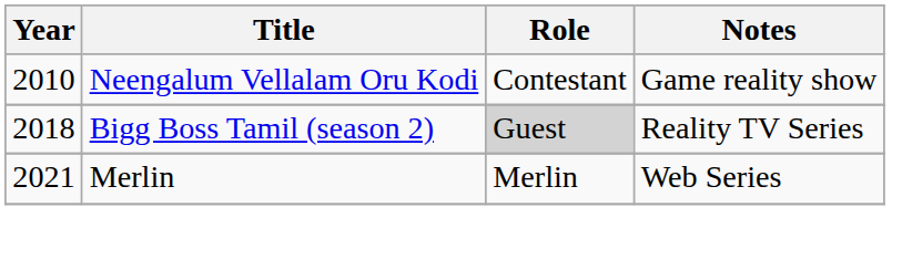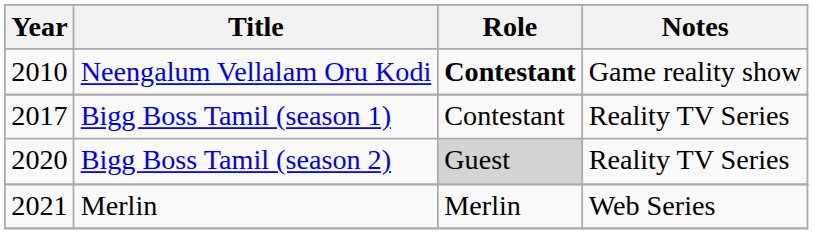 <table class="wikitable">
 <tr>
 <th>Year</th>
 <th>Title</th>
 <th>Role</th>
 <th>Notes</th>
 </tr>
 <tr>
 <td>2010</td>
 <td><a href='#'>Neengalum Vellalam Oru Kodi</a></td>
-<td>Contestant</td>
+<td><strong>Contestant</strong></td>
 <td>Game reality show</td>
 </tr>
 <tr>
 </tr>
 <tr>
-<td>2018</td>
+<td>2017</td>
+<td><a href='#'>Bigg Boss Tamil (season 1)</a></td>
+<td>Contestant</td>
+<td>Reality TV Series</td>
+</tr>
+<tr>
+<td>2020</td>
 <td><a href='#'>Bigg Boss Tamil (season 2)</a></td>
 <td style="background: lightgrey;">Guest</td>
 <td>Reality TV Series</td>
 </tr>
 <tr>
 </tr>
 <tr>
 <td>2021</td>
 <td>Merlin</td>
 <td>Merlin</td>
 <td>Web Series</td>
 </tr>
 <tr>
 </tr>
 </table>
